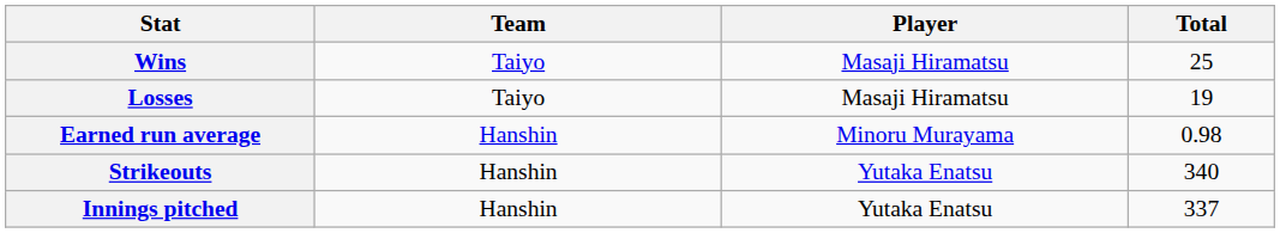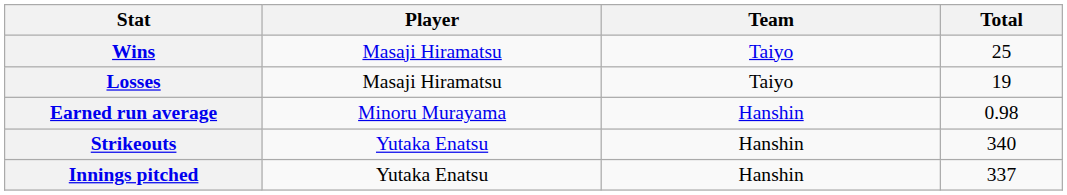 <table class="wikitable" style="text-align:center;">
 <tr>
 <th scope="col" width="7%">Stat</th>
+<th scope="col" width="10%">Player</th>
 <th scope="col" width="10%">Team</th>
-<th scope="col" width="10%">Player</th>
 <th scope="col" width="3%">Total</th>
 </tr>
 <tr>
 <th scope="row" style="text-align:center;"><a href='#'>Wins</a></th>
+<td><a href='#'>Masaji Hiramatsu</a></td>
 <td><a href='#'>Taiyo</a></td>
-<td><a href='#'>Masaji Hiramatsu</a></td>
 <td>25</td>
 </tr>
 <tr>
 <th scope="row" style="text-align:center;"><a href='#'>Losses</a></th>
+<td>Masaji Hiramatsu</td>
 <td>Taiyo</td>
-<td>Masaji Hiramatsu</td>
 <td>19</td>
 </tr>
 <tr>
 <th scope="row" style="text-align:center;"><a href='#'>Earned run average</a></th>
+<td><a href='#'>Minoru Murayama</a></td>
 <td><a href='#'>Hanshin</a></td>
-<td><a href='#'>Minoru Murayama</a></td>
 <td>0.98</td>
 </tr>
 <tr>
 <th scope="row" style="text-align:center;"><a href='#'>Strikeouts</a></th>
+<td><a href='#'>Yutaka Enatsu</a></td>
 <td>Hanshin</td>
-<td><a href='#'>Yutaka Enatsu</a></td>
 <td>340</td>
 </tr>
 <tr>
 <th scope="row" style="text-align:center;"><a href='#'>Innings pitched</a></th>
+<td>Yutaka Enatsu</td>
 <td>Hanshin</td>
-<td>Yutaka Enatsu</td>
 <td>337</td>
 </tr>
 </table>
